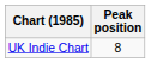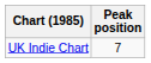 <table class="wikitable">
 <tr>
 <th scope=col>Chart (1985)</th>
 <th scope=col>Peak<br>position</th>
 </tr>
 <tr>
 <td><a href='#'>UK Indie Chart</a></td>
-<td style="text-align:center;">8</td>
+<td style="text-align:center;">7</td>
 </tr>
 </table>
